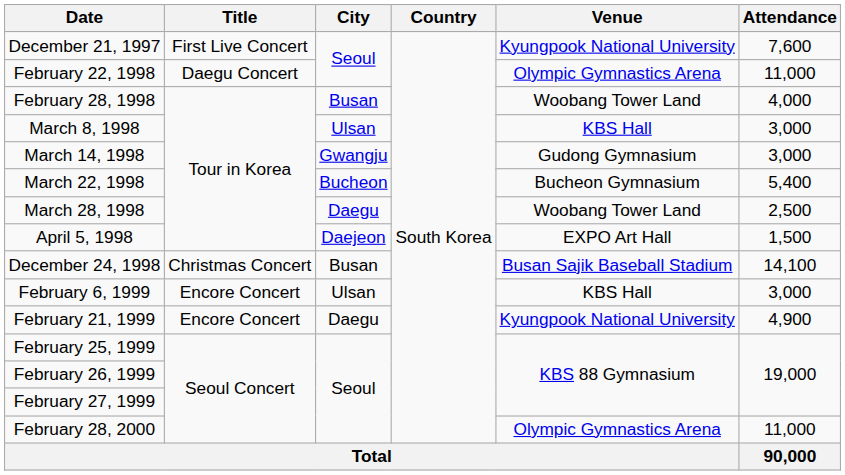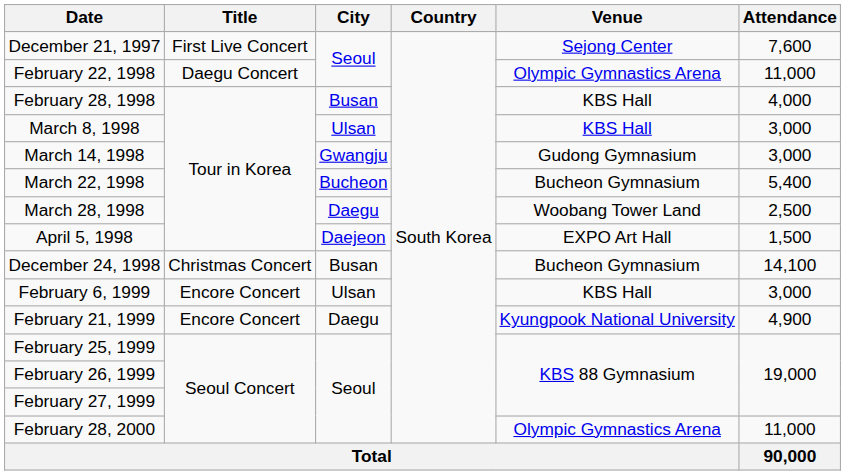 <table class="wikitable" style="text-align:center;">
 <tr>
 <th>Date</th>
 <th>Title</th>
 <th>City</th>
 <th>Country</th>
 <th>Venue</th>
 <th>Attendance</th>
 </tr>
 <tr>
 <td>December 21, 1997</td>
 <td>First Live Concert</td>
 <td rowspan=2><a href='#'>Seoul</a></td>
 <td rowspan=15>South Korea</td>
-<td><a href='#'>Kyungpook National University</a></td>
+<td><a href='#'>Sejong Center</a></td>
 <td>7,600</td>
 </tr>
 <tr>
 <td>February 22, 1998</td>
 <td>Daegu Concert</td>
 <td><a href='#'>Olympic Gymnastics Arena</a></td>
 <td>11,000</td>
 </tr>
 <tr>
 <td>February 28, 1998</td>
 <td rowspan=6>Tour in Korea</td>
 <td><a href='#'>Busan</a></td>
-<td>Woobang Tower Land</td>
+<td>KBS Hall</td>
 <td>4,000</td>
 </tr>
 <tr>
 <td>March 8, 1998</td>
 <td><a href='#'>Ulsan</a></td>
 <td><a href='#'>KBS Hall</a></td>
 <td>3,000</td>
 </tr>
 <tr>
 <td>March 14, 1998</td>
 <td><a href='#'>Gwangju</a></td>
 <td>Gudong Gymnasium</td>
 <td>3,000</td>
 </tr>
 <tr>
 <td>March 22, 1998</td>
 <td><a href='#'>Bucheon</a></td>
 <td>Bucheon Gymnasium</td>
 <td>5,400</td>
 </tr>
 <tr>
 <td>March 28, 1998</td>
 <td><a href='#'>Daegu</a></td>
 <td>Woobang Tower Land</td>
 <td>2,500</td>
 </tr>
 <tr>
 <td>April 5, 1998</td>
 <td><a href='#'>Daejeon</a></td>
 <td>EXPO Art Hall</td>
 <td>1,500</td>
 </tr>
 <tr>
 <td>December 24, 1998</td>
 <td>Christmas Concert</td>
 <td>Busan</td>
-<td><a href='#'>Busan Sajik Baseball Stadium</a></td>
+<td>Bucheon Gymnasium</td>
 <td>14,100</td>
 </tr>
 <tr>
 <td>February 6, 1999</td>
 <td>Encore Concert</td>
 <td>Ulsan</td>
 <td>KBS Hall</td>
 <td>3,000</td>
 </tr>
 <tr>
 <td>February 21, 1999</td>
 <td>Encore Concert</td>
 <td>Daegu</td>
 <td><a href='#'>Kyungpook National University</a></td>
 <td>4,900</td>
 </tr>
 <tr>
 <td>February 25, 1999</td>
 <td rowspan=4>Seoul Concert</td>
 <td rowspan=4>Seoul</td>
 <td rowspan=3><a href='#'>KBS</a> 88 Gymnasium</td>
 <td rowspan=3>19,000</td>
 </tr>
 <tr>
 <td>February 26, 1999</td>
 </tr>
 <tr>
 <td>February 27, 1999</td>
 </tr>
 <tr>
 <td>February 28, 2000</td>
 <td><a href='#'>Olympic Gymnastics Arena</a></td>
 <td>11,000</td>
 </tr>
 <tr>
 <th colspan=5>Total</th>
 <th>90,000</th>
 </tr>
 </table>
